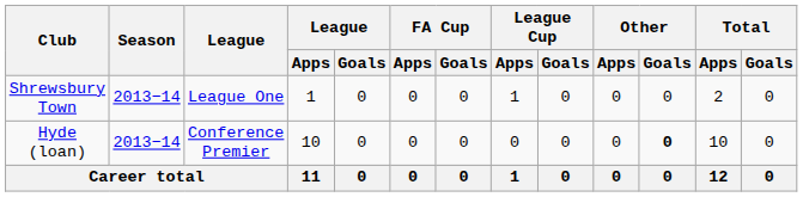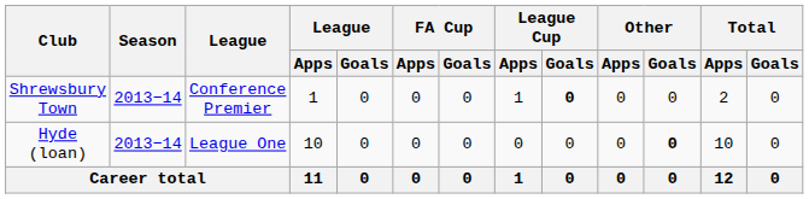 <table class="wikitable" style="text-align: center;">
 <tr>
 <th rowspan="2">Club</th>
 <th rowspan="2">Season</th>
 <th rowspan="2">League</th>
 <th colspan="2">League</th>
 <th colspan="2">FA Cup</th>
 <th colspan="2">League Cup</th>
 <th colspan="2">Other </th>
 <th colspan="2">Total</th>
 </tr>
 <tr>
 <th>Apps</th>
 <th>Goals</th>
 <th>Apps</th>
 <th>Goals</th>
 <th>Apps</th>
 <th>Goals</th>
 <th>Apps</th>
 <th>Goals</th>
 <th>Apps</th>
 <th>Goals</th>
 </tr>
 <tr>
 <td rowspan="1" valign="center"><a href='#'>Shrewsbury Town</a></td>
 <td><a href='#'>2013−14</a></td>
-<td><a href='#'>League One</a></td>
+<td><a href='#'>Conference Premier</a></td>
 <td>1</td>
 <td>0</td>
 <td>0</td>
 <td>0</td>
 <td>1</td>
-<td>0</td>
+<td><strong>0</strong></td>
 <td>0</td>
 <td>0</td>
 <td>2</td>
 <td>0</td>
 </tr>
 <tr>
 <td rowspan="1" valign="center"><a href='#'>Hyde</a> (loan)</td>
 <td><a href='#'>2013−14</a></td>
-<td><a href='#'>Conference Premier</a></td>
+<td><a href='#'>League One</a></td>
 <td>10</td>
 <td>0</td>
 <td>0</td>
 <td>0</td>
 <td>0</td>
 <td>0</td>
 <td>0</td>
 <td><strong>0</strong></td>
 <td>10</td>
 <td>0</td>
 </tr>
 <tr>
 <th colspan="3">Career total</th>
 <th>11</th>
 <th>0</th>
 <th>0</th>
 <th>0</th>
 <th>1</th>
 <th>0</th>
 <th>0</th>
 <th>0</th>
 <th>12</th>
 <th>0</th>
 </tr>
 </table>
